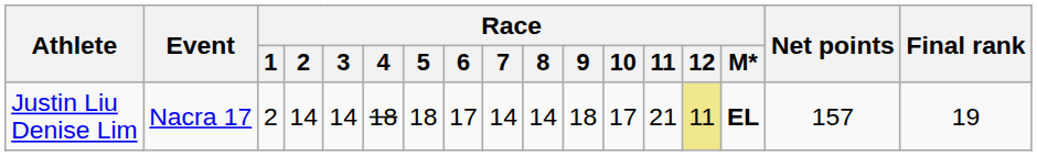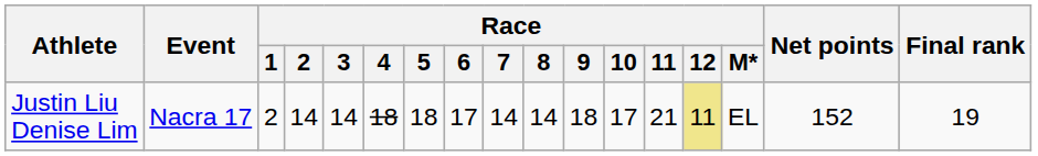 <table class="wikitable" style="font-size:90%">
 <tr>
 <th rowspan="2">Athlete</th>
 <th rowspan="2">Event</th>
 <th colspan=13>Race</th>
 <th rowspan=2>Net points</th>
 <th rowspan=2>Final rank</th>
 </tr>
 <tr style="font-size:95%">
 <th>1</th>
 <th>2</th>
 <th>3</th>
 <th>4</th>
 <th>5</th>
 <th>6</th>
 <th>7</th>
 <th>8</th>
 <th>9</th>
 <th>10</th>
 <th>11</th>
 <th>12</th>
 <th>M*</th>
 </tr>
 <tr align=center>
 <td align=left><a href='#'>Justin Liu</a><br><a href='#'>Denise Lim</a></td>
 <td align=left><a href='#'>Nacra 17</a></td>
 <td>2</td>
 <td>14</td>
 <td>14</td>
 <td><s>18</s></td>
 <td>18</td>
 <td>17</td>
 <td>14</td>
 <td>14</td>
 <td>18</td>
 <td>17</td>
 <td>21</td>
 <td style="background: khaki;">11</td>
-<td><strong>EL</strong></td>
-<td>157</td>
+<td>EL</td>
+<td>152</td>
 <td>19</td>
 </tr>
 </table>
